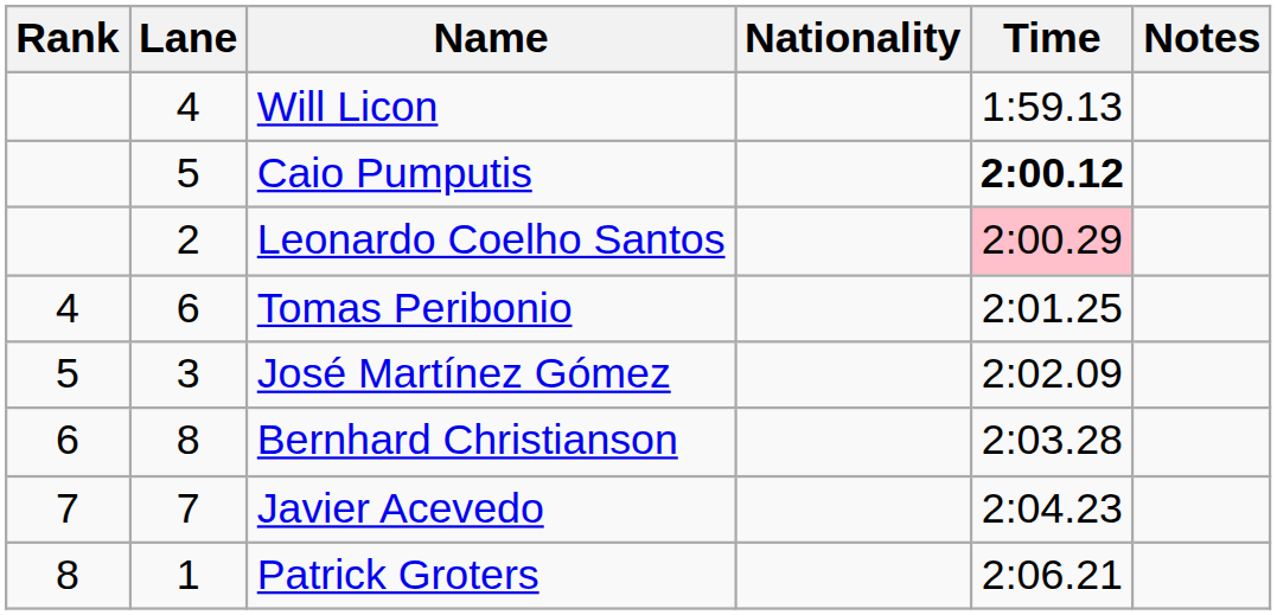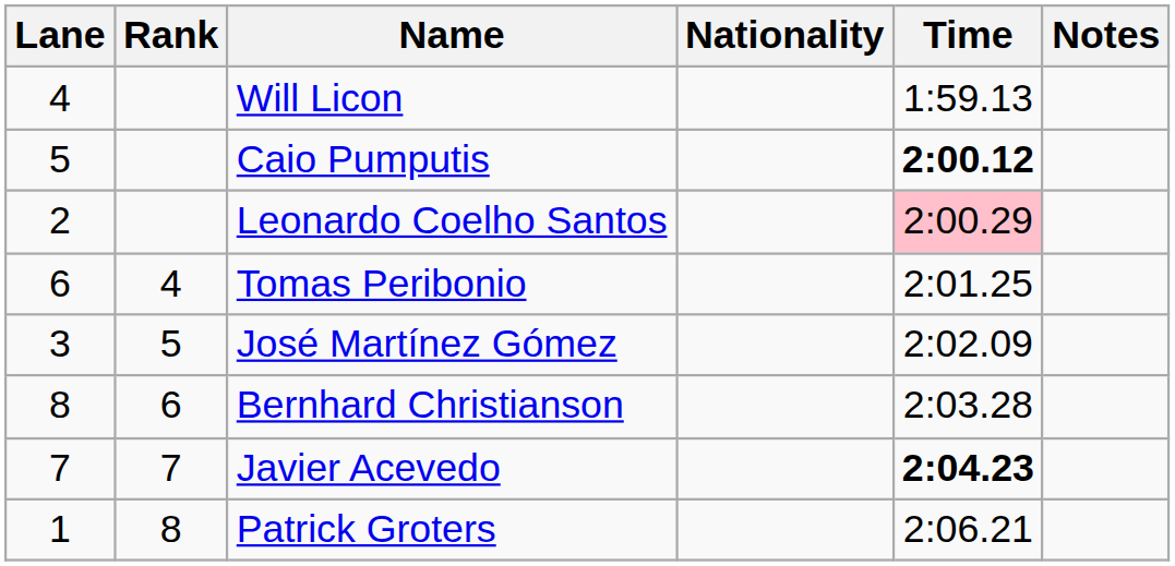 <table class="wikitable sortable" style="text-align:center">
 <tr>
+<th>Lane</th>
 <th>Rank</th>
-<th>Lane</th>
 <th>Name</th>
 <th>Nationality</th>
 <th>Time</th>
 <th>Notes</th>
 </tr>
 <tr>
+<td>4</td>
 <td></td>
-<td>4</td>
 <td align=left><a href='#'>Will Licon</a></td>
 <td align=left></td>
 <td>1:59.13</td>
 <td></td>
 </tr>
 <tr>
+<td>5</td>
 <td></td>
-<td>5</td>
 <td align=left><a href='#'>Caio Pumputis</a></td>
 <td align=left></td>
 <td><strong>2:00.12</strong></td>
 <td></td>
 </tr>
 <tr>
+<td>2</td>
 <td></td>
-<td>2</td>
 <td align=left><a href='#'>Leonardo Coelho Santos</a></td>
 <td align=left></td>
 <td style="background: pink;">2:00.29</td>
 <td></td>
 </tr>
 <tr>
+<td>6</td>
 <td>4</td>
-<td>6</td>
 <td align=left><a href='#'>Tomas Peribonio</a></td>
 <td align=left></td>
 <td>2:01.25</td>
 <td></td>
 </tr>
 <tr>
+<td>3</td>
 <td>5</td>
-<td>3</td>
 <td align=left><a href='#'>José Martínez Gómez</a></td>
 <td align=left></td>
 <td>2:02.09</td>
 <td></td>
 </tr>
 <tr>
+<td>8</td>
 <td>6</td>
-<td>8</td>
 <td align=left><a href='#'>Bernhard Christianson</a></td>
 <td align=left></td>
 <td>2:03.28</td>
 <td></td>
 </tr>
 <tr>
 <td>7</td>
 <td>7</td>
 <td align=left><a href='#'>Javier Acevedo</a></td>
 <td align=left></td>
-<td>2:04.23</td>
+<td><strong>2:04.23</strong></td>
 <td></td>
 </tr>
 <tr>
+<td>1</td>
 <td>8</td>
-<td>1</td>
 <td align=left><a href='#'>Patrick Groters</a></td>
 <td align=left></td>
 <td>2:06.21</td>
 <td></td>
 </tr>
 </table>
